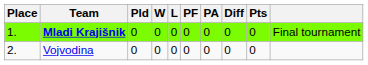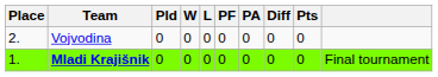 <table class="wikitable">
 <tr>
 <th>Place</th>
 <th>Team</th>
 <th>Pld</th>
 <th>W</th>
 <th>L</th>
 <th>PF</th>
 <th>PA</th>
 <th>Diff</th>
 <th>Pts</th>
 <th></th>
 </tr>
+<tr>
+<td>2.</td>
+<td> <a href='#'>Vojvodina</a></td>
+<td>0</td>
+<td>0</td>
+<td>0</td>
+<td>0</td>
+<td>0</td>
+<td>0</td>
+<td>0</td>
+<td rowspan="1"></td>
+</tr>
 <tr bgcolor="lawngreen">
 <td>1.</td>
 <td> <strong><a href='#'>Mladi Krajišnik</a></strong></td>
 <td>0</td>
 <td>0</td>
 <td>0</td>
 <td>0</td>
 <td>0</td>
 <td>0</td>
 <td>0</td>
 <td rowspan="1">Final tournament</td>
 </tr>
-<tr>
-<td>2.</td>
-<td> <a href='#'>Vojvodina</a></td>
-<td>0</td>
-<td>0</td>
-<td>0</td>
-<td>0</td>
-<td>0</td>
-<td>0</td>
-<td>0</td>
-<td rowspan="1"></td>
-</tr>
 </table>
